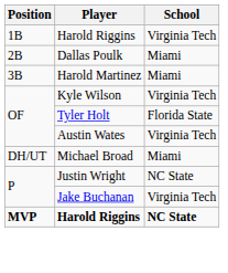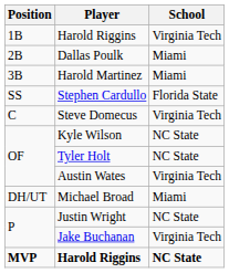 <table class="wikitable">
 <tr>
 <th>Position</th>
 <th>Player</th>
 <th>School</th>
 </tr>
 <tr>
 <td>1B</td>
 <td>Harold Riggins</td>
 <td>Virginia Tech</td>
 </tr>
 <tr>
 <td>2B</td>
 <td>Dallas Poulk</td>
 <td>Miami</td>
 </tr>
 <tr>
 <td>3B</td>
 <td>Harold Martinez</td>
 <td>Miami</td>
 </tr>
 <tr>
-<td rowspan=3>OF</td>
-<td>Kyle Wilson</td>
+<td>SS</td>
+<td><a href='#'>Stephen Cardullo</a></td>
+<td>Florida State</td>
+</tr>
+<tr>
+<td>C</td>
+<td>Steve Domecus</td>
 <td>Virginia Tech</td>
 </tr>
 <tr>
+<td rowspan=3>OF</td>
+<td>Kyle Wilson</td>
+<td>NC State</td>
+</tr>
+<tr>
 <td><a href='#'>Tyler Holt</a></td>
-<td>Florida State</td>
+<td>NC State</td>
 </tr>
 <tr>
 <td>Austin Wates</td>
 <td>Virginia Tech</td>
 </tr>
 <tr>
 <td>DH/UT</td>
 <td>Michael Broad</td>
 <td>Miami</td>
 </tr>
 <tr>
 <td rowspan=2>P</td>
 <td>Justin Wright</td>
 <td>NC State</td>
 </tr>
 <tr>
 <td><a href='#'>Jake Buchanan</a></td>
 <td>Virginia Tech</td>
 </tr>
 <tr>
 <td><strong>MVP</strong></td>
 <td><strong>Harold Riggins</strong></td>
 <td><strong>NC State</strong></td>
 </tr>
 </table>
